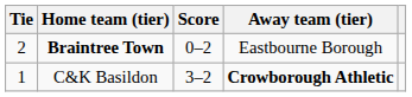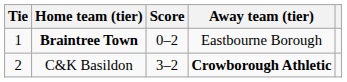 <table class="wikitable" style="text-align:center; font-size:85%">
 <tr>
 <th>Tie</th>
 <th>Home team (tier)</th>
 <th>Score</th>
 <th>Away team (tier)</th>
 <th></th>
 </tr>
 <tr>
-<td align="center">2</td>
+<td align="center">1</td>
 <td><strong>Braintree Town</strong></td>
 <td align="center">0–2</td>
 <td>Eastbourne Borough</td>
 <td></td>
 </tr>
 <tr>
-<td align="center">1</td>
+<td align="center">2</td>
 <td>C&K Basildon</td>
 <td align="center">3–2</td>
 <td><strong>Crowborough Athletic</strong></td>
 <td></td>
 </tr>
 </table>
